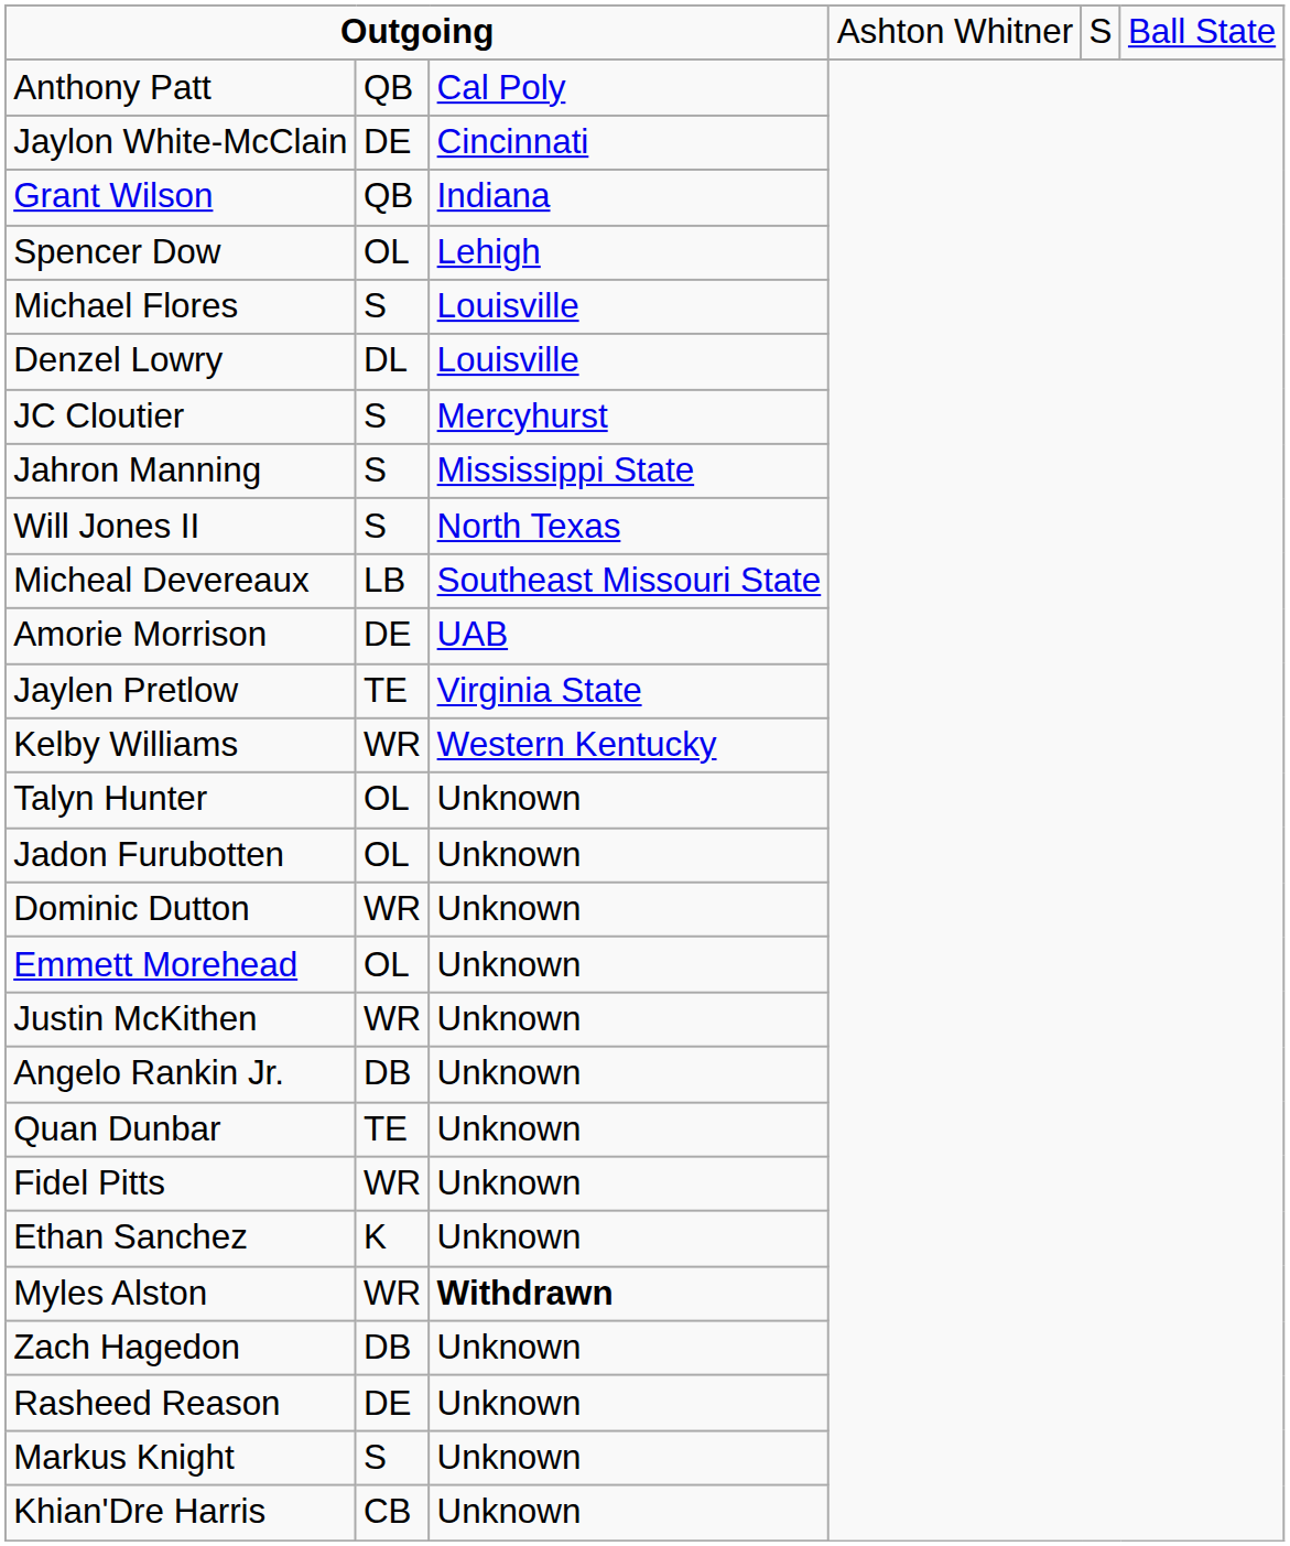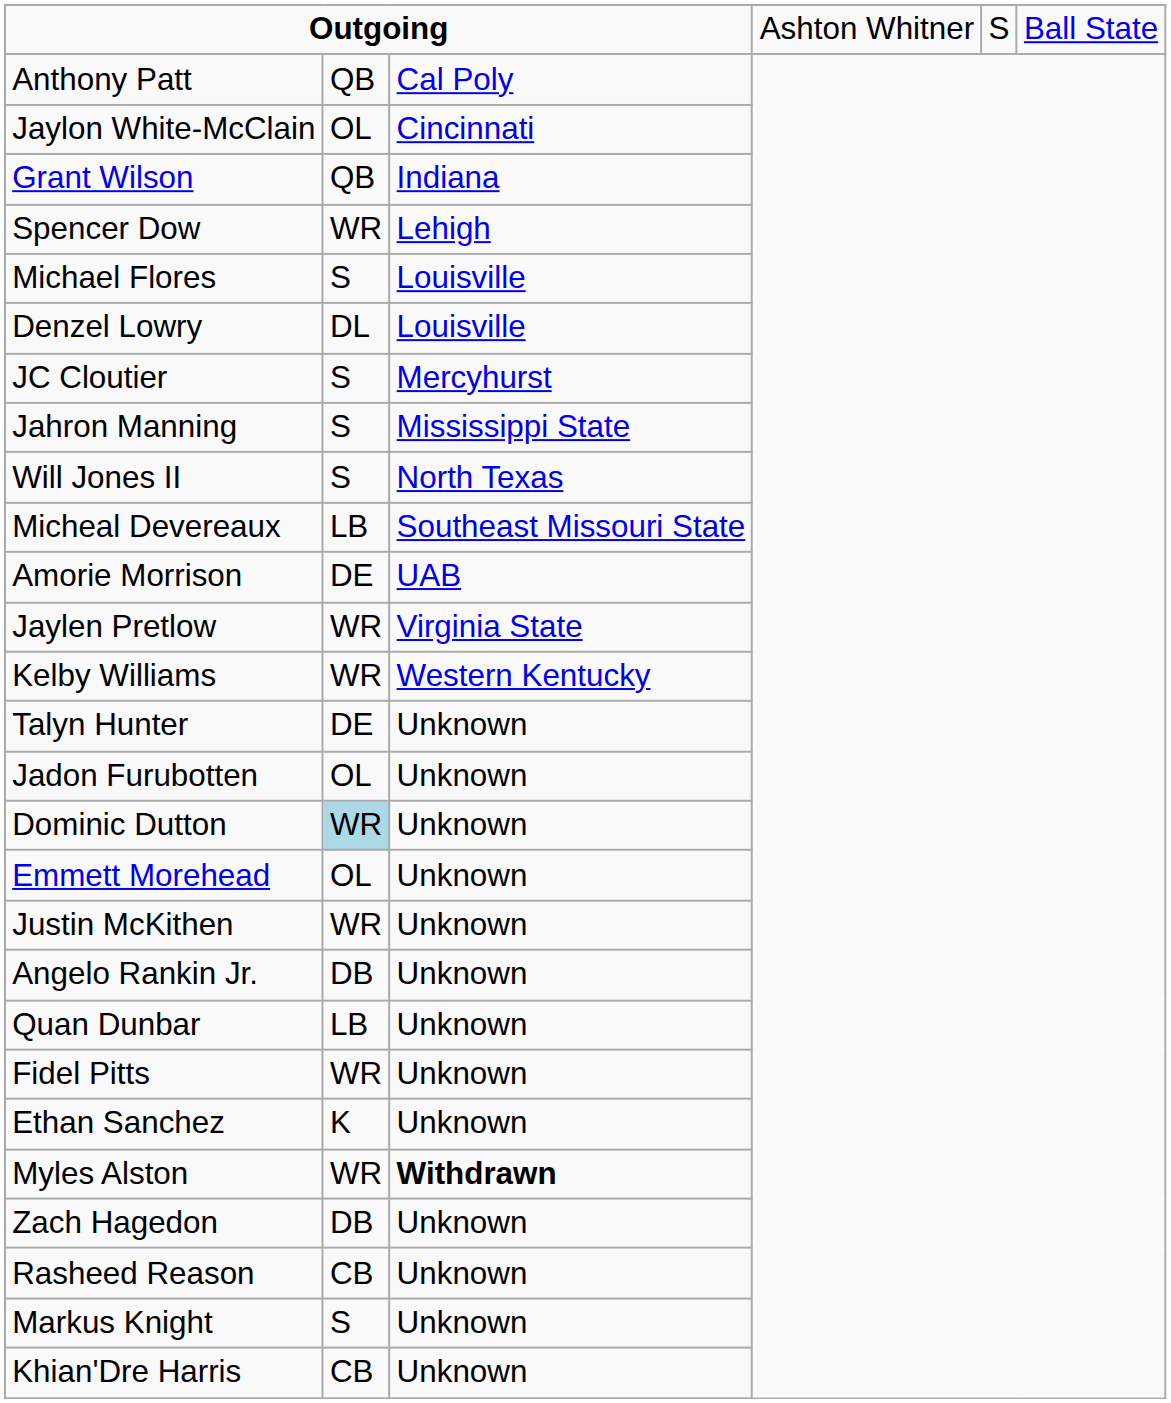 <table class="wikitable">
 <tr>
 <td align="center" Colspan="3"><strong>Outgoing</strong><br></td>
 <td>Ashton Whitner</td>
 <td>S</td>
 <td><a href='#'>Ball State</a></td>
 </tr>
 <tr>
 <td>Anthony Patt</td>
 <td>QB</td>
 <td><a href='#'>Cal Poly</a></td>
 </tr>
 <tr>
 <td>Jaylon White-McClain</td>
-<td>DE</td>
+<td>OL</td>
 <td><a href='#'>Cincinnati</a></td>
 </tr>
 <tr>
 <td><a href='#'>Grant Wilson</a></td>
 <td>QB</td>
 <td><a href='#'>Indiana</a></td>
 </tr>
 <tr>
 <td>Spencer Dow</td>
-<td>OL</td>
+<td>WR</td>
 <td><a href='#'>Lehigh</a></td>
 </tr>
 <tr>
 <td>Michael Flores</td>
 <td>S</td>
 <td><a href='#'>Louisville</a></td>
 </tr>
 <tr>
 <td>Denzel Lowry</td>
 <td>DL</td>
 <td><a href='#'>Louisville</a></td>
 </tr>
 <tr>
 <td>JC Cloutier</td>
 <td>S</td>
 <td><a href='#'>Mercyhurst</a></td>
 </tr>
 <tr>
 <td>Jahron Manning</td>
 <td>S</td>
 <td><a href='#'>Mississippi State</a></td>
 </tr>
 <tr>
 <td>Will Jones II</td>
 <td>S</td>
 <td><a href='#'>North Texas</a></td>
 </tr>
 <tr>
 <td>Micheal Devereaux</td>
 <td>LB</td>
 <td><a href='#'>Southeast Missouri State</a></td>
 </tr>
 <tr>
 <td>Amorie Morrison</td>
 <td>DE</td>
 <td><a href='#'>UAB</a></td>
 </tr>
 <tr>
 <td>Jaylen Pretlow</td>
-<td>TE</td>
+<td>WR</td>
 <td><a href='#'>Virginia State</a></td>
 </tr>
 <tr>
 <td>Kelby Williams</td>
 <td>WR</td>
 <td><a href='#'>Western Kentucky</a></td>
 </tr>
 <tr>
 <td>Talyn Hunter</td>
-<td>OL</td>
+<td>DE</td>
 <td>Unknown</td>
 </tr>
 <tr>
 <td>Jadon Furubotten</td>
 <td>OL</td>
 <td>Unknown</td>
 </tr>
 <tr>
 <td>Dominic Dutton</td>
-<td>WR</td>
+<td style="background: lightblue;">WR</td>
 <td>Unknown</td>
 </tr>
 <tr>
 <td><a href='#'>Emmett Morehead</a></td>
 <td>OL</td>
 <td>Unknown</td>
 </tr>
 <tr>
 <td>Justin McKithen</td>
 <td>WR</td>
 <td>Unknown</td>
 </tr>
 <tr>
 <td>Angelo Rankin Jr.</td>
 <td>DB</td>
 <td>Unknown</td>
 </tr>
 <tr>
 <td>Quan Dunbar</td>
-<td>TE</td>
+<td>LB</td>
 <td>Unknown</td>
 </tr>
 <tr>
 <td>Fidel Pitts</td>
 <td>WR</td>
 <td>Unknown</td>
 </tr>
 <tr>
 <td>Ethan Sanchez</td>
 <td>K</td>
 <td>Unknown</td>
 </tr>
 <tr>
 <td>Myles Alston</td>
 <td>WR</td>
 <td><strong>Withdrawn</strong></td>
 </tr>
 <tr>
 <td>Zach Hagedon</td>
 <td>DB</td>
 <td>Unknown</td>
 </tr>
 <tr>
 <td>Rasheed Reason</td>
-<td>DE</td>
+<td>CB</td>
 <td>Unknown</td>
 </tr>
 <tr>
 <td>Markus Knight</td>
 <td>S</td>
 <td>Unknown</td>
 </tr>
 <tr>
 <td>Khian'Dre Harris</td>
 <td>CB</td>
 <td>Unknown</td>
 </tr>
 <tr>
 </tr>
 </table>
